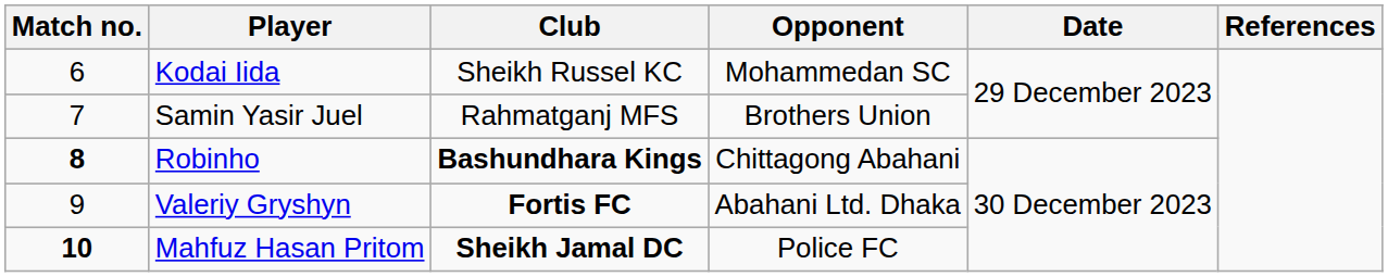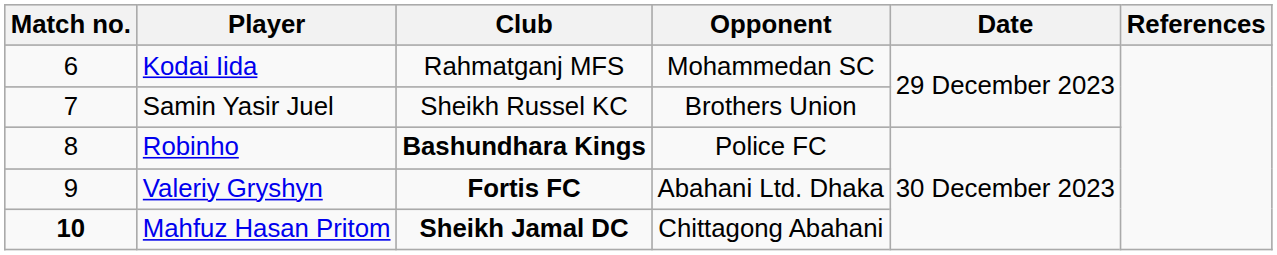 <table class="wikitable" style="text-align:center">
 <tr>
 <th>Match no.</th>
 <th>Player</th>
 <th>Club</th>
 <th>Opponent</th>
 <th>Date</th>
 <th><strong>References</strong></th>
 </tr>
 <tr>
 <td>6</td>
 <td align="left"> <a href='#'>Kodai Iida</a></td>
-<td>Sheikh Russel KC</td>
+<td>Rahmatganj MFS</td>
 <td>Mohammedan SC</td>
 <td rowspan="2">29 December 2023</td>
 <td rowspan="5"></td>
 </tr>
 <tr>
 <td>7</td>
 <td align="left"> Samin Yasir Juel</td>
-<td>Rahmatganj MFS</td>
+<td>Sheikh Russel KC</td>
 <td>Brothers Union</td>
 </tr>
 <tr>
-<td><strong>8</strong></td>
+<td>8</td>
 <td align="left"> <a href='#'>Robinho</a></td>
 <td><strong>Bashundhara Kings</strong></td>
-<td>Chittagong Abahani</td>
+<td>Police FC</td>
 <td rowspan="3">30 December 2023</td>
 </tr>
 <tr>
 <td>9</td>
 <td align="left"> <a href='#'>Valeriy Gryshyn</a></td>
 <td><strong>Fortis FC</strong></td>
 <td>Abahani Ltd. Dhaka</td>
 </tr>
 <tr>
 <td><strong>10</strong></td>
 <td align="left"> <a href='#'>Mahfuz Hasan Pritom</a></td>
 <td><strong>Sheikh Jamal DC</strong></td>
-<td>Police FC</td>
+<td>Chittagong Abahani</td>
 </tr>
 </table>
